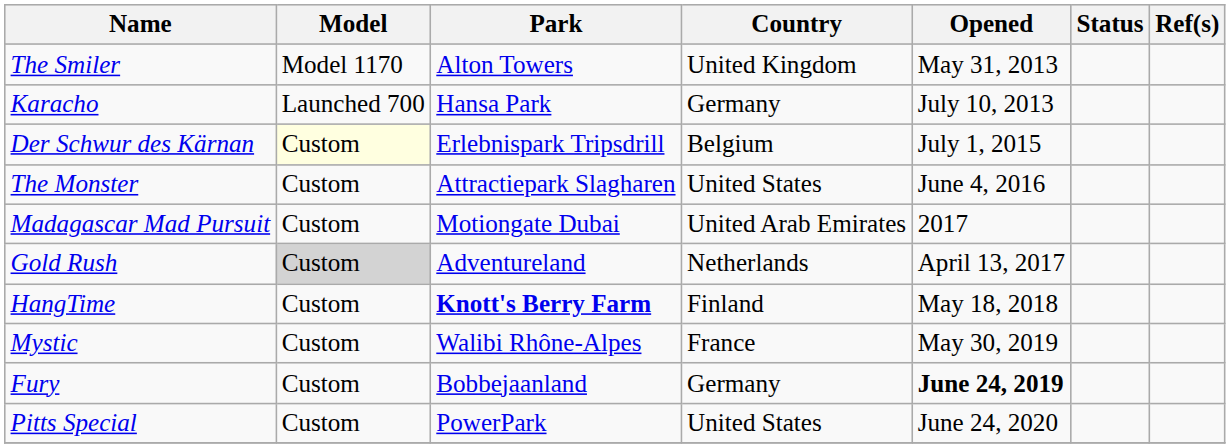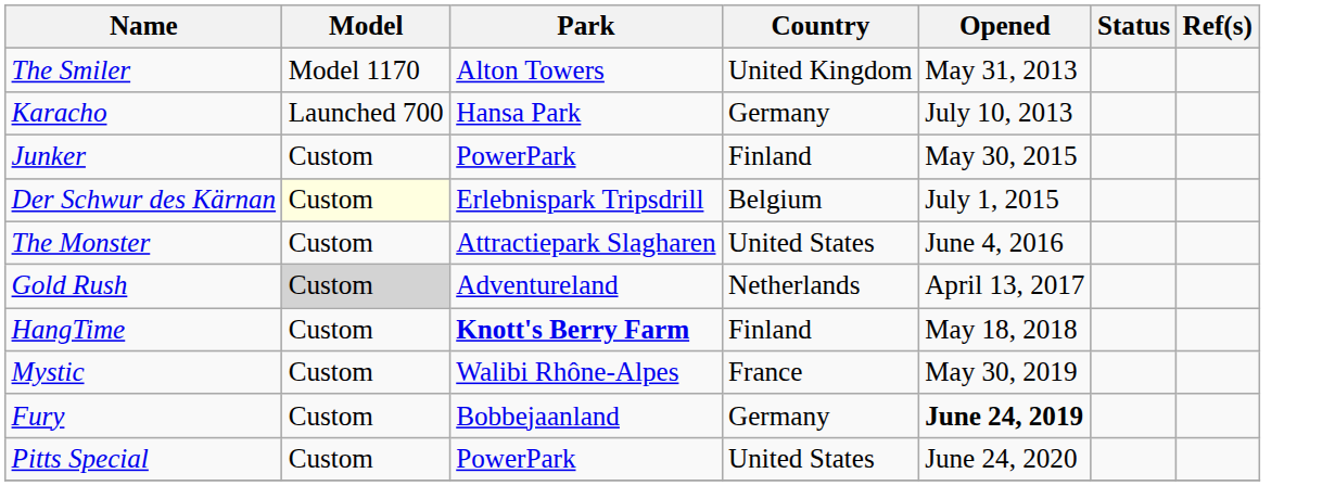 <table class= "wikitable sortable">
 <tr>
 <th>Name</th>
 <th>Model</th>
 <th>Park</th>
 <th>Country</th>
 <th>Opened</th>
 <th>Status</th>
 <th class="unsortable">Ref(s)</th>
 </tr>
 <tr>
 <td><em><a href='#'>The Smiler</a></em></td>
 <td>Model 1170</td>
 <td><a href='#'>Alton Towers</a></td>
 <td> United Kingdom</td>
 <td>May 31, 2013</td>
 <td></td>
 <td></td>
 </tr>
 <tr>
 <td><em><a href='#'>Karacho</a></em></td>
 <td>Launched 700</td>
 <td><a href='#'>Hansa Park</a></td>
 <td> Germany</td>
 <td>July 10, 2013</td>
 <td></td>
 <td></td>
 </tr>
 <tr>
+<td><em><a href='#'>Junker</a></em></td>
+<td>Custom</td>
+<td><a href='#'>PowerPark</a></td>
+<td> Finland</td>
+<td>May 30, 2015</td>
+<td></td>
+<td></td>
+</tr>
+<tr>
 <td><em><a href='#'>Der Schwur des Kärnan</a></em></td>
 <td style="background: lightyellow;">Custom</td>
 <td><a href='#'>Erlebnispark Tripsdrill</a></td>
 <td> Belgium</td>
 <td>July 1, 2015</td>
 <td></td>
 <td></td>
 </tr>
 <tr>
 <td><em><a href='#'> The Monster</a></em></td>
 <td>Custom</td>
 <td><a href='#'>Attractiepark Slagharen</a></td>
 <td> United States</td>
 <td>June 4, 2016</td>
-<td></td>
-<td></td>
-</tr>
-<tr>
-<td><em><a href='#'>Madagascar Mad Pursuit</a></em></td>
-<td>Custom</td>
-<td><a href='#'>Motiongate Dubai</a></td>
-<td> United Arab Emirates</td>
-<td>2017</td>
 <td></td>
 <td></td>
 </tr>
 <tr>
 <td><em><a href='#'>Gold Rush</a></em></td>
 <td style="background: lightgrey;">Custom</td>
 <td><a href='#'>Adventureland</a></td>
 <td> Netherlands</td>
 <td>April 13, 2017</td>
 <td></td>
 <td></td>
 </tr>
 <tr>
 <td><em><a href='#'>HangTime</a></em></td>
 <td>Custom</td>
 <td><strong><a href='#'>Knott's Berry Farm</a></strong></td>
 <td> Finland</td>
 <td>May 18, 2018</td>
 <td></td>
 <td></td>
 </tr>
 <tr>
 <td><em><a href='#'>Mystic</a></em></td>
 <td>Custom</td>
 <td><a href='#'>Walibi Rhône-Alpes</a></td>
 <td> France</td>
 <td>May 30, 2019</td>
 <td></td>
 <td></td>
 </tr>
 <tr>
 <td><em><a href='#'>Fury</a></em></td>
 <td>Custom</td>
 <td><a href='#'>Bobbejaanland</a></td>
 <td> Germany</td>
 <td><strong>June 24, 2019</strong></td>
 <td></td>
 <td></td>
 </tr>
 <tr>
 <td><em><a href='#'>Pitts Special</a></em></td>
 <td>Custom</td>
 <td><a href='#'>PowerPark</a></td>
 <td> United States</td>
 <td>June 24, 2020</td>
 <td></td>
 <td></td>
 </tr>
 <tr>
 </tr>
 </table>
